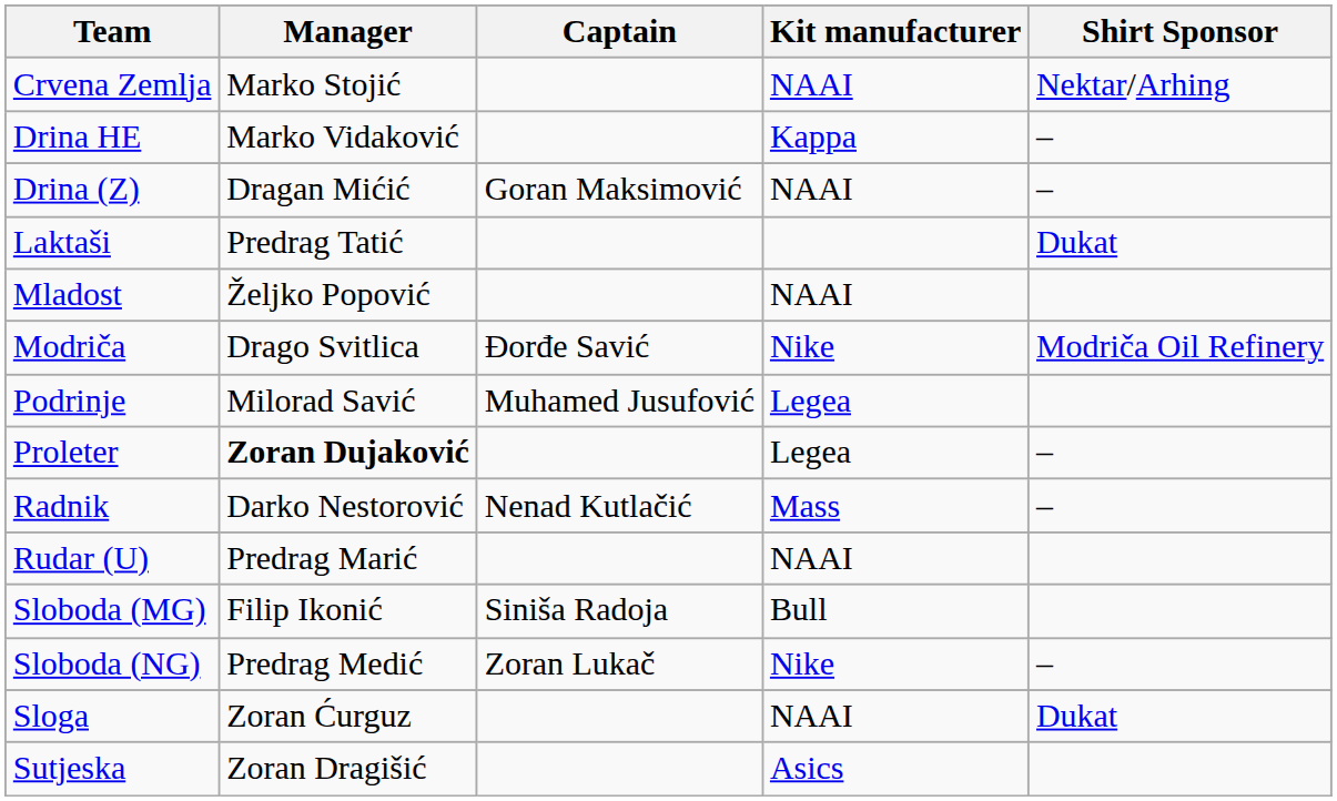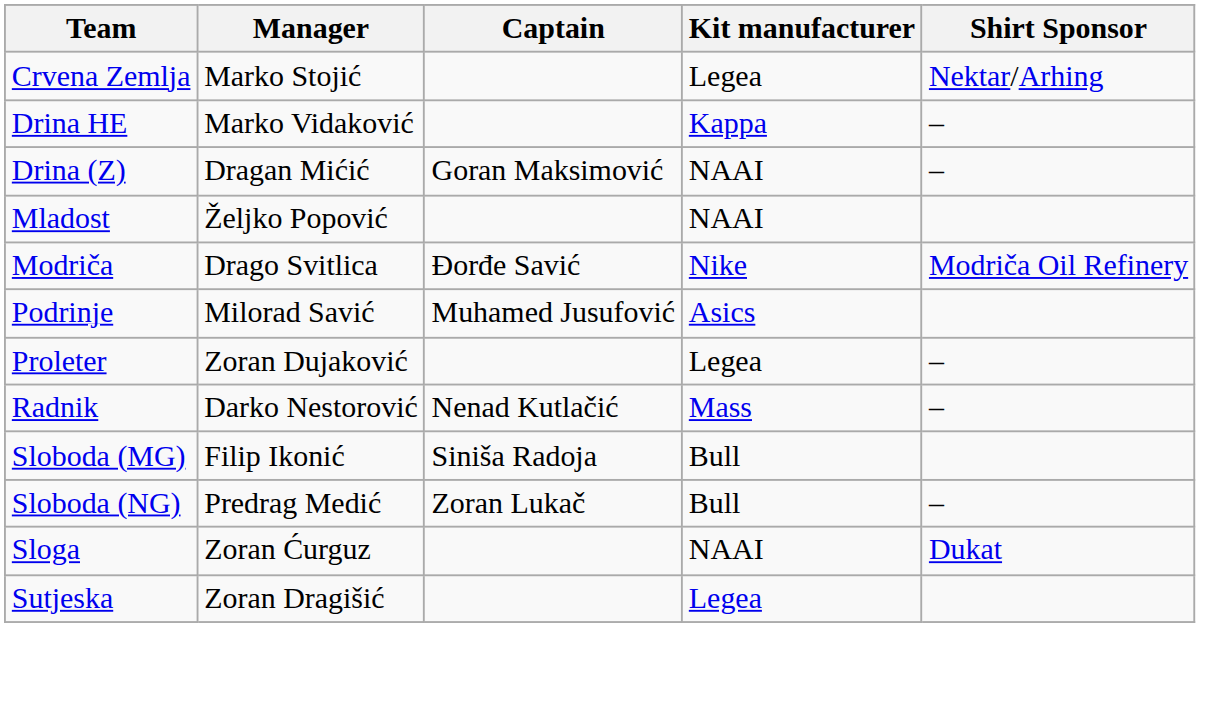 <table class="wikitable sortable">
 <tr>
 <th>Team</th>
 <th>Manager</th>
 <th>Captain</th>
 <th>Kit manufacturer</th>
 <th>Shirt Sponsor</th>
 </tr>
 <tr>
 <td><a href='#'>Crvena Zemlja</a></td>
 <td> Marko Stojić</td>
 <td></td>
-<td><a href='#'>NAAI</a></td>
+<td>Legea</td>
 <td><a href='#'>Nektar</a>/<a href='#'>Arhing</a></td>
 </tr>
 <tr>
 <td><a href='#'>Drina HE</a></td>
 <td> Marko Vidaković</td>
 <td></td>
 <td><a href='#'>Kappa</a></td>
 <td>–</td>
 </tr>
 <tr>
 <td><a href='#'>Drina (Z)</a></td>
 <td> Dragan Mićić</td>
 <td> Goran Maksimović</td>
 <td>NAAI</td>
 <td>–</td>
-</tr>
-<tr>
-<td><a href='#'>Laktaši</a></td>
-<td> Predrag Tatić</td>
-<td></td>
-<td></td>
-<td><a href='#'>Dukat</a></td>
 </tr>
 <tr>
 <td><a href='#'>Mladost</a></td>
 <td> Željko Popović</td>
 <td></td>
 <td>NAAI</td>
 <td></td>
 </tr>
 <tr>
 <td><a href='#'>Modriča</a></td>
 <td> Drago Svitlica</td>
 <td> Đorđe Savić</td>
 <td><a href='#'>Nike</a></td>
 <td><a href='#'>Modriča Oil Refinery</a></td>
 </tr>
 <tr>
 <td><a href='#'>Podrinje</a></td>
 <td> Milorad Savić</td>
 <td> Muhamed Jusufović</td>
-<td><a href='#'>Legea</a></td>
+<td><a href='#'>Asics</a></td>
 <td></td>
 </tr>
 <tr>
 <td><a href='#'>Proleter</a></td>
-<td><strong> Zoran Dujaković</strong></td>
+<td> Zoran Dujaković</td>
 <td></td>
 <td>Legea</td>
 <td>–</td>
 </tr>
 <tr>
 <td><a href='#'>Radnik</a></td>
 <td> Darko Nestorović</td>
 <td> Nenad Kutlačić</td>
 <td><a href='#'>Mass</a></td>
 <td>–</td>
 </tr>
 <tr>
-<td><a href='#'>Rudar (U)</a></td>
-<td> Predrag Marić</td>
-<td></td>
-<td>NAAI</td>
-<td></td>
-</tr>
-<tr>
 <td><a href='#'>Sloboda (MG)</a></td>
 <td> Filip Ikonić</td>
 <td> Siniša Radoja</td>
 <td Bull sports brand>Bull</td>
 <td></td>
 </tr>
 <tr>
 <td><a href='#'>Sloboda (NG)</a></td>
 <td> Predrag Medić</td>
 <td> Zoran Lukač</td>
-<td><a href='#'>Nike</a></td>
+<td Bull sports brand>Bull</td>
 <td>–</td>
 </tr>
 <tr>
 <td><a href='#'>Sloga</a></td>
 <td> Zoran Ćurguz</td>
 <td></td>
 <td>NAAI</td>
 <td><a href='#'>Dukat</a></td>
 </tr>
 <tr>
 <td><a href='#'>Sutjeska</a></td>
 <td> Zoran Dragišić</td>
 <td></td>
-<td><a href='#'>Asics</a></td>
+<td><a href='#'>Legea</a></td>
 <td></td>
 </tr>
 </table>
